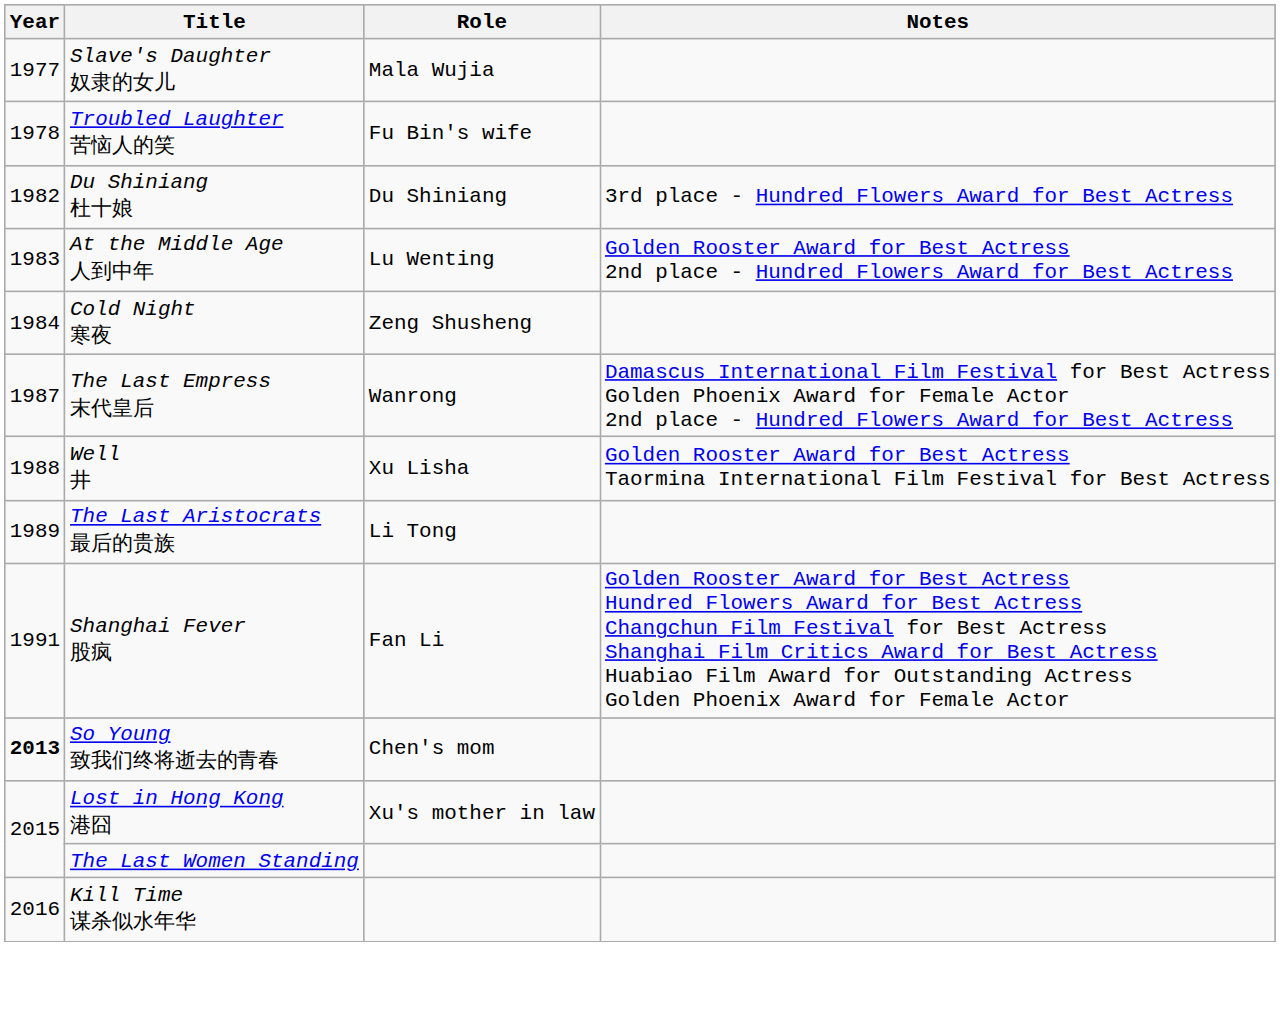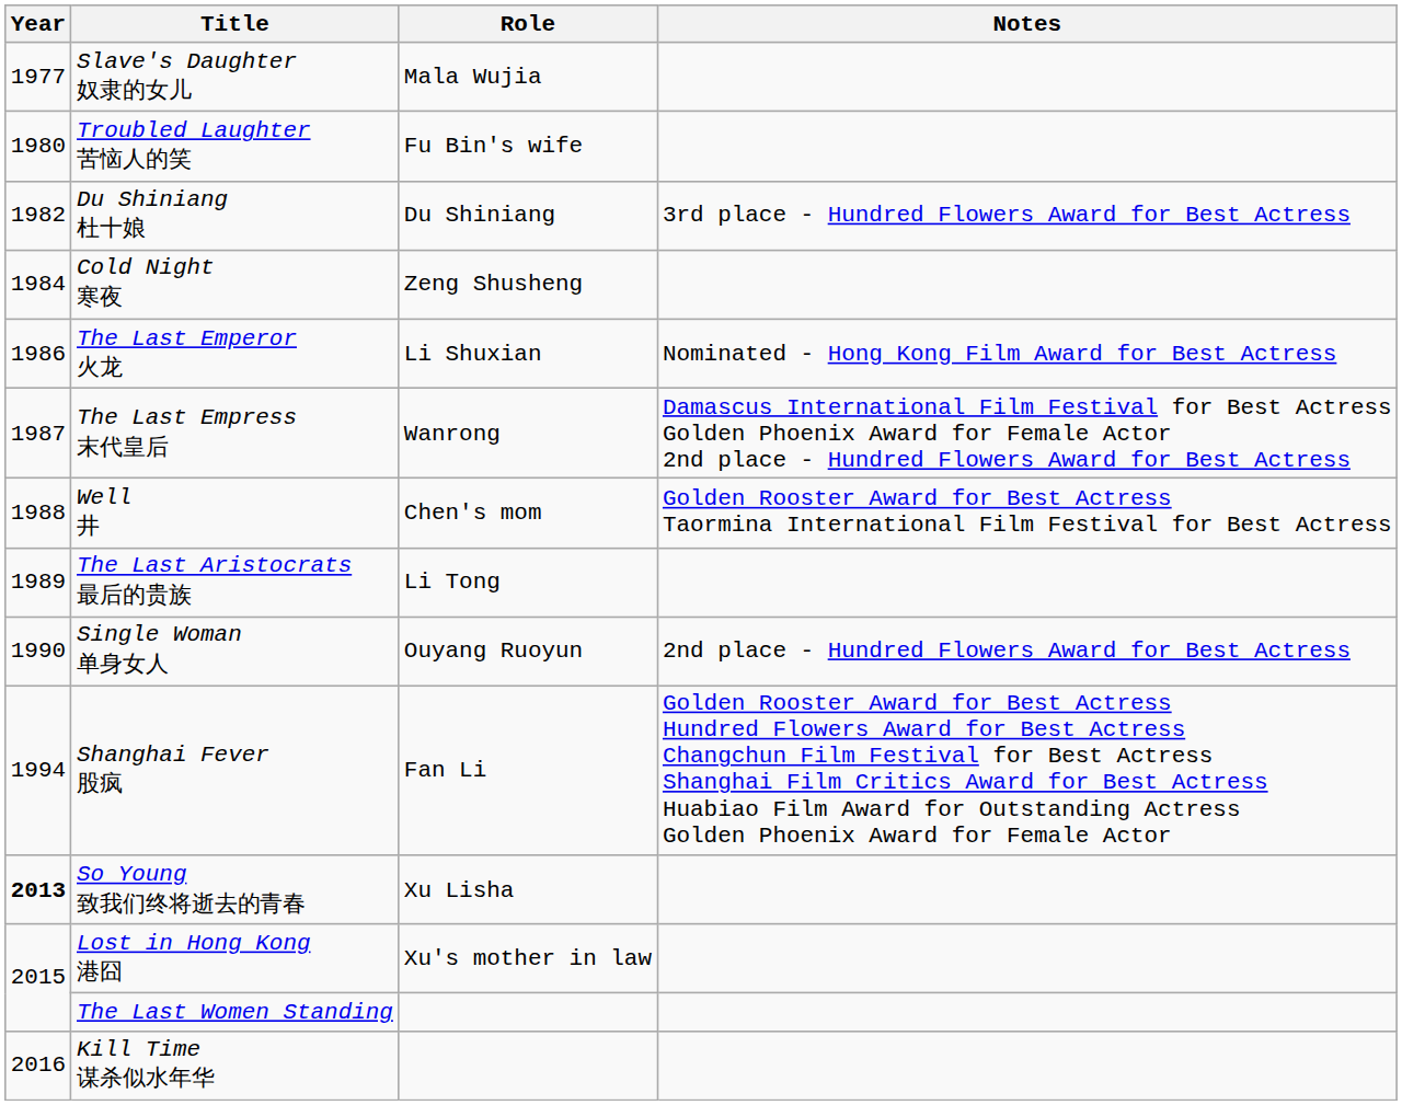 <table class="wikitable sortable">
 <tr>
 <th>Year</th>
 <th>Title</th>
 <th>Role</th>
 <th class="unsortable">Notes</th>
 </tr>
 <tr>
 <td>1977</td>
 <td><em>Slave's Daughter</em><br>奴隶的女儿</td>
 <td>Mala Wujia</td>
 <td></td>
 </tr>
 <tr>
-<td>1978</td>
+<td>1980</td>
 <td><em><a href='#'>Troubled Laughter</a></em><br>苦恼人的笑</td>
 <td>Fu Bin's wife</td>
 <td></td>
 </tr>
 <tr>
 <td>1982</td>
 <td><em>Du Shiniang</em><br>杜十娘</td>
 <td>Du Shiniang</td>
 <td>3rd place - <a href='#'>Hundred Flowers Award for Best Actress</a></td>
 </tr>
 <tr>
-<td>1983</td>
-<td><em>At the Middle Age</em><br>人到中年</td>
-<td>Lu Wenting</td>
-<td><a href='#'>Golden Rooster Award for Best Actress</a><br>2nd place - <a href='#'>Hundred Flowers Award for Best Actress</a></td>
-</tr>
-<tr>
 <td>1984</td>
 <td><em>Cold Night</em><br>寒夜</td>
 <td>Zeng Shusheng</td>
 <td></td>
+</tr>
+<tr>
+<td>1986</td>
+<td><em><a href='#'>The Last Emperor</a></em><br>火龙</td>
+<td>Li Shuxian</td>
+<td>Nominated - <a href='#'>Hong Kong Film Award for Best Actress</a></td>
 </tr>
 <tr>
 <td>1987</td>
 <td><em>The Last Empress</em><br>末代皇后</td>
 <td>Wanrong</td>
 <td><a href='#'>Damascus International Film Festival</a> for Best Actress<br>Golden Phoenix Award for Female Actor<br>2nd place - <a href='#'>Hundred Flowers Award for Best Actress</a></td>
 </tr>
 <tr>
 <td>1988</td>
 <td><em>Well</em><br>井</td>
-<td>Xu Lisha</td>
+<td>Chen's mom</td>
 <td><a href='#'>Golden Rooster Award for Best Actress</a><br>Taormina International Film Festival for Best Actress</td>
 </tr>
 <tr>
 <td>1989</td>
 <td><em><a href='#'>The Last Aristocrats</a></em><br>最后的贵族</td>
 <td>Li Tong</td>
 <td></td>
 </tr>
 <tr>
-<td>1991</td>
+<td>1990</td>
+<td><em>Single Woman</em><br>单身女人</td>
+<td>Ouyang Ruoyun</td>
+<td>2nd place -  <a href='#'>Hundred Flowers Award for Best Actress</a></td>
+</tr>
+<tr>
+<td>1994</td>
 <td><em>Shanghai Fever</em><br>股疯</td>
 <td>Fan Li</td>
 <td><a href='#'>Golden Rooster Award for Best Actress</a><br><a href='#'>Hundred Flowers Award for Best Actress</a><br><a href='#'>Changchun Film Festival</a> for Best Actress<br><a href='#'>Shanghai Film Critics Award for Best Actress</a><br>Huabiao Film Award for Outstanding Actress<br>Golden Phoenix Award for Female Actor</td>
 </tr>
 <tr>
 <td><strong>2013</strong></td>
 <td><em><a href='#'>So Young</a></em><br>致我们终将逝去的青春</td>
-<td>Chen's mom</td>
+<td>Xu Lisha</td>
 <td></td>
 </tr>
 <tr>
 <td rowspan=2>2015</td>
 <td><em><a href='#'>Lost in Hong Kong</a></em><br>港囧</td>
 <td>Xu's mother in law</td>
 <td></td>
 </tr>
 <tr>
 <td><em><a href='#'>The Last Women Standing</a></em></td>
 <td></td>
 <td></td>
 </tr>
 <tr>
 <td>2016</td>
 <td><em>Kill Time</em><br>谋杀似水年华</td>
 <td></td>
 <td></td>
 </tr>
 </table>
